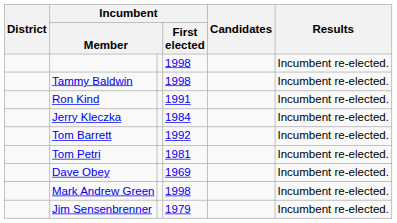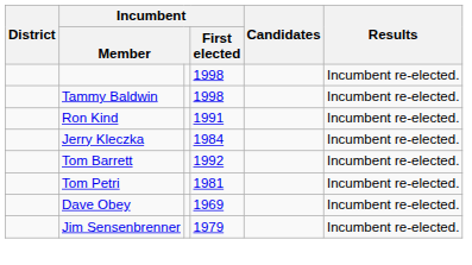 <table class="wikitable sortable">
 <tr>
 <th rowspan=2>District</th>
 <th colspan=3>Incumbent</th>
 <th rowspan=2 class="unsortable">Candidates</th>
 <th rowspan=2>Results</th>
 </tr>
 <tr valign=bottom>
 <th colspan="2">Member</th>
 <th>First<br>elected</th>
 </tr>
 <tr>
 <td></td>
 <td></td>
 <td></td>
 <td><a href='#'>1998</a></td>
 <td nowrap></td>
 <td>Incumbent re-elected.</td>
 </tr>
 <tr>
 <td></td>
 <td><a href='#'>Tammy Baldwin</a></td>
 <td></td>
 <td><a href='#'>1998</a></td>
 <td nowrap></td>
 <td>Incumbent re-elected.</td>
 </tr>
 <tr>
 <td></td>
 <td><a href='#'>Ron Kind</a></td>
 <td></td>
 <td><a href='#'>1991</a></td>
 <td nowrap></td>
 <td>Incumbent re-elected.</td>
 </tr>
 <tr>
 <td></td>
 <td><a href='#'>Jerry Kleczka</a></td>
 <td></td>
 <td><a href='#'>1984</a></td>
 <td nowrap></td>
 <td>Incumbent re-elected.</td>
 </tr>
 <tr>
 <td></td>
 <td><a href='#'>Tom Barrett</a></td>
 <td></td>
 <td><a href='#'>1992</a></td>
 <td nowrap></td>
 <td>Incumbent re-elected.</td>
 </tr>
 <tr>
 <td></td>
 <td><a href='#'>Tom Petri</a></td>
 <td></td>
 <td><a href='#'>1981 </a></td>
 <td nowrap></td>
 <td>Incumbent re-elected.</td>
 </tr>
 <tr>
 <td></td>
 <td><a href='#'>Dave Obey</a></td>
 <td></td>
 <td><a href='#'>1969 </a></td>
 <td nowrap></td>
 <td>Incumbent re-elected.</td>
 </tr>
 <tr>
 <td></td>
-<td><a href='#'>Mark Andrew Green</a></td>
-<td></td>
-<td><a href='#'>1998</a></td>
-<td nowrap></td>
-<td>Incumbent re-elected.</td>
-</tr>
-<tr>
-<td></td>
 <td><a href='#'>Jim Sensenbrenner</a></td>
 <td></td>
 <td><a href='#'>1979</a></td>
 <td nowrap></td>
 <td>Incumbent re-elected.</td>
 </tr>
 </table>
